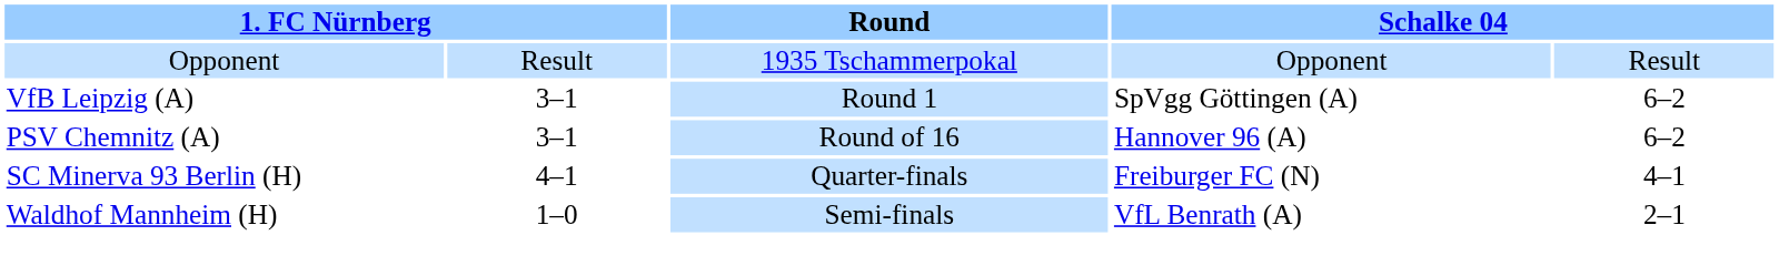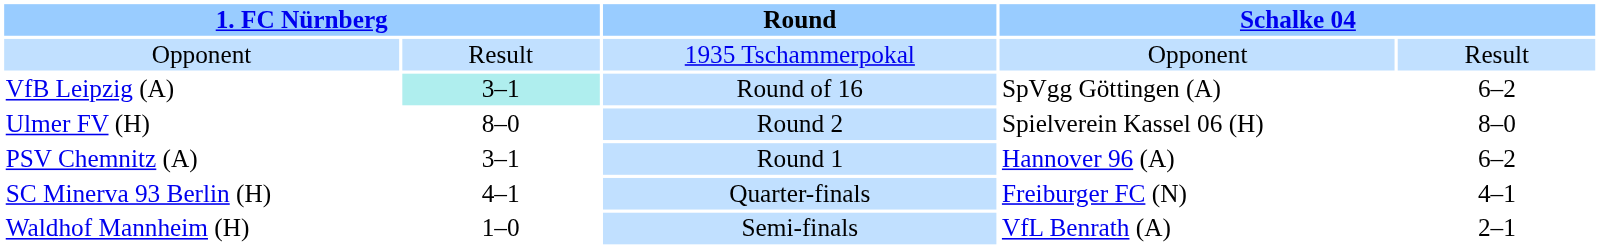 <table style="width:80%; text-align:center;">
 <tr style="vertical-align:top; background:#99CCFF;">
 <th colspan="2"><a href='#'>1. FC Nürnberg</a></th>
 <th style="width:20%">Round</th>
 <th colspan="2"><a href='#'>Schalke 04</a></th>
 </tr>
 <tr style="vertical-align:top; background:#C1E0FF;">
 <td style="width:20%">Opponent</td>
 <td style="width:10%">Result</td>
 <td><a href='#'>1935 Tschammerpokal</a></td>
 <td style="width:20%">Opponent</td>
 <td style="width:10%">Result</td>
 </tr>
 <tr>
 <td align="left"><a href='#'>VfB Leipzig</a> (A)</td>
-<td>3–1</td>
-<td style="background:#C1E0FF;">Round 1</td>
+<td style="background: paleturquoise;">3–1</td>
+<td style="background:#C1E0FF;">Round of 16</td>
 <td align="left">SpVgg Göttingen (A)</td>
 <td>6–2</td>
 </tr>
 <tr>
+<td align="left"><a href='#'>Ulmer FV</a> (H)</td>
+<td>8–0</td>
+<td style="background:#C1E0FF;">Round 2</td>
+<td align="left">Spielverein Kassel 06 (H)</td>
+<td>8–0</td>
+</tr>
+<tr>
 <td align="left"><a href='#'>PSV Chemnitz</a> (A)</td>
 <td>3–1</td>
-<td style="background:#C1E0FF;">Round of 16</td>
+<td style="background:#C1E0FF;">Round 1</td>
 <td align="left"><a href='#'>Hannover 96</a> (A)</td>
 <td>6–2</td>
 </tr>
 <tr>
 <td align="left"><a href='#'>SC Minerva 93 Berlin</a> (H)</td>
 <td>4–1</td>
 <td style="background:#C1E0FF;">Quarter-finals</td>
 <td align="left"><a href='#'>Freiburger FC</a> (N)</td>
 <td>4–1</td>
 </tr>
 <tr>
 <td align="left"><a href='#'>Waldhof Mannheim</a> (H)</td>
 <td>1–0</td>
 <td style="background:#C1E0FF;">Semi-finals</td>
 <td align="left"><a href='#'>VfL Benrath</a> (A)</td>
 <td>2–1</td>
 </tr>
 </table>
